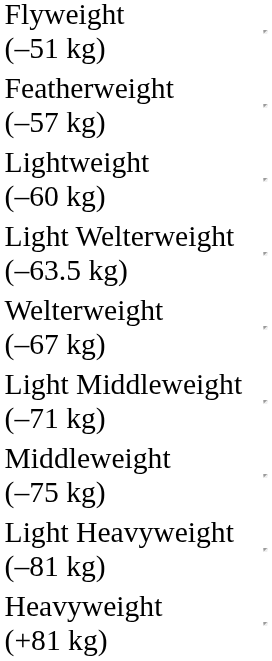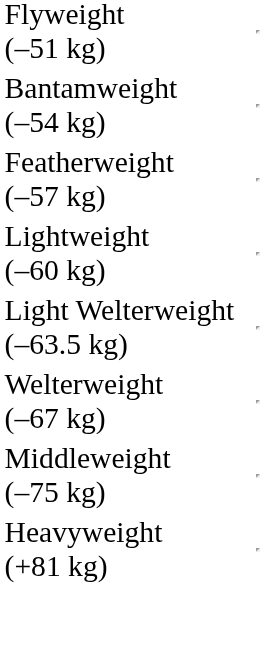 <table>
 <tr>
 <td>Flyweight<br>(–51 kg)</td>
+<td></td>
+<td></td>
+<td><hr></td>
+</tr>
+<tr>
+<td>Bantamweight<br>(–54 kg)</td>
 <td></td>
 <td></td>
 <td><hr></td>
 </tr>
 <tr>
 <td>Featherweight<br>(–57 kg)</td>
 <td></td>
 <td></td>
 <td><hr></td>
 </tr>
 <tr>
 <td>Lightweight<br>(–60 kg)</td>
 <td></td>
 <td></td>
 <td><hr></td>
 </tr>
 <tr>
 <td>Light Welterweight<br>(–63.5 kg)</td>
 <td></td>
 <td></td>
 <td><hr></td>
 </tr>
 <tr>
 <td>Welterweight<br>(–67 kg)</td>
 <td></td>
 <td></td>
 <td><hr></td>
 </tr>
 <tr>
-<td>Light Middleweight<br>(–71 kg)</td>
-<td></td>
-<td></td>
-<td><hr></td>
-</tr>
-<tr>
 <td>Middleweight<br>(–75 kg)</td>
-<td></td>
-<td></td>
-<td><hr></td>
-</tr>
-<tr>
-<td>Light Heavyweight<br>(–81 kg)</td>
 <td></td>
 <td></td>
 <td><hr></td>
 </tr>
 <tr>
 <td>Heavyweight<br>(+81 kg)</td>
 <td></td>
 <td></td>
 <td><hr></td>
 </tr>
 </table>
